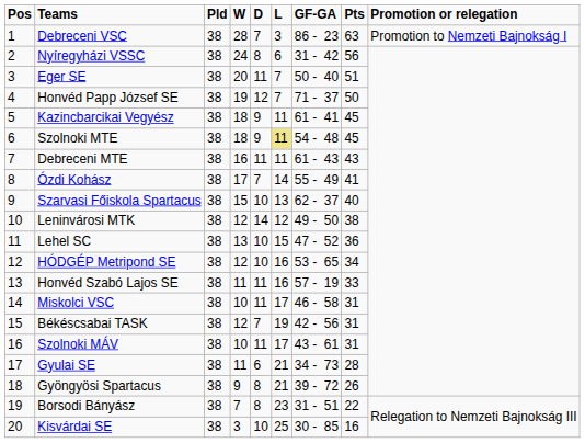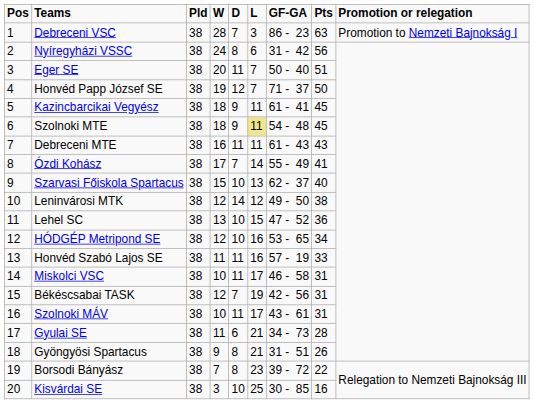 <table class="wikitable">
 <tr>
 <td><strong>Pos</strong></td>
 <td><strong>Teams</strong></td>
 <td><strong>Pld</strong></td>
 <td><strong>W</strong></td>
 <td><strong>D</strong></td>
 <td><strong>L</strong></td>
 <td><strong>GF-GA</strong></td>
 <td><strong>Pts</strong></td>
 <td><strong>Promotion or relegation</strong></td>
 </tr>
 <tr>
 <td>1</td>
 <td><a href='#'>Debreceni VSC</a></td>
 <td>38</td>
 <td>28</td>
 <td>7</td>
 <td>3</td>
 <td>86 -  23</td>
 <td>63</td>
 <td>Promotion to <a href='#'>Nemzeti Bajnokság I</a></td>
 </tr>
 <tr>
 <td>2</td>
 <td><a href='#'>Nyíregyházi VSSC</a></td>
 <td>38</td>
 <td>24</td>
 <td>8</td>
 <td>6</td>
 <td>31 -  42</td>
 <td>56</td>
 <td rowspan="17"></td>
 </tr>
 <tr>
 <td>3</td>
 <td><a href='#'>Eger SE</a></td>
 <td>38</td>
 <td>20</td>
 <td>11</td>
 <td>7</td>
 <td>50 -  40</td>
 <td>51</td>
 </tr>
 <tr>
 <td>4</td>
 <td>Honvéd Papp József SE</td>
 <td>38</td>
 <td>19</td>
 <td>12</td>
 <td>7</td>
 <td>71 -  37</td>
 <td>50</td>
 </tr>
 <tr>
 <td>5</td>
 <td><a href='#'>Kazincbarcikai Vegyész</a></td>
 <td>38</td>
 <td>18</td>
 <td>9</td>
 <td>11</td>
 <td>61 -  41</td>
 <td>45</td>
 </tr>
 <tr>
 <td>6</td>
 <td>Szolnoki MTE</td>
 <td>38</td>
 <td>18</td>
 <td>9</td>
 <td style="background: khaki;">11</td>
 <td>54 -  48</td>
 <td>45</td>
 </tr>
 <tr>
 <td>7</td>
 <td>Debreceni MTE</td>
 <td>38</td>
 <td>16</td>
 <td>11</td>
 <td>11</td>
 <td>61 -  43</td>
 <td>43</td>
 </tr>
 <tr>
 <td>8</td>
 <td><a href='#'>Ózdi Kohász</a></td>
 <td>38</td>
 <td>17</td>
 <td>7</td>
 <td>14</td>
 <td>55 -  49</td>
 <td>41</td>
 </tr>
 <tr>
 <td>9</td>
 <td><a href='#'>Szarvasi Főiskola Spartacus</a></td>
 <td>38</td>
 <td>15</td>
 <td>10</td>
 <td>13</td>
 <td>62 -  37</td>
 <td>40</td>
 </tr>
 <tr>
 <td>10</td>
 <td>Leninvárosi MTK</td>
 <td>38</td>
 <td>12</td>
 <td>14</td>
 <td>12</td>
 <td>49 -  50</td>
 <td>38</td>
 </tr>
 <tr>
 <td>11</td>
 <td>Lehel SC</td>
 <td>38</td>
 <td>13</td>
 <td>10</td>
 <td>15</td>
 <td>47 -  52</td>
 <td>36</td>
 </tr>
 <tr>
 <td>12</td>
 <td><a href='#'>HÓDGÉP Metripond SE</a></td>
 <td>38</td>
 <td>12</td>
 <td>10</td>
 <td>16</td>
 <td>53 -  65</td>
 <td>34</td>
 </tr>
 <tr>
 <td>13</td>
 <td>Honvéd Szabó Lajos SE</td>
 <td>38</td>
 <td>11</td>
 <td>11</td>
 <td>16</td>
 <td>57 -  19</td>
 <td>33</td>
 </tr>
 <tr>
 <td>14</td>
 <td><a href='#'>Miskolci VSC</a></td>
 <td>38</td>
 <td>10</td>
 <td>11</td>
 <td>17</td>
 <td>46 -  58</td>
 <td>31</td>
 </tr>
 <tr>
 <td>15</td>
 <td>Békéscsabai TASK</td>
 <td>38</td>
 <td>12</td>
 <td>7</td>
 <td>19</td>
 <td>42 -  56</td>
 <td>31</td>
 </tr>
 <tr>
 <td>16</td>
 <td><a href='#'>Szolnoki MÁV</a></td>
 <td>38</td>
 <td>10</td>
 <td>11</td>
 <td>17</td>
 <td>43 -  61</td>
 <td>31</td>
 </tr>
 <tr>
 <td>17</td>
 <td><a href='#'>Gyulai SE</a></td>
 <td>38</td>
 <td>11</td>
 <td>6</td>
 <td>21</td>
 <td>34 -  73</td>
 <td>28</td>
 </tr>
 <tr>
 <td>18</td>
 <td>Gyöngyösi Spartacus</td>
 <td>38</td>
 <td>9</td>
 <td>8</td>
 <td>21</td>
-<td>39 -  72</td>
+<td>31 -  51</td>
 <td>26</td>
 </tr>
 <tr>
 <td>19</td>
 <td>Borsodi Bányász</td>
 <td>38</td>
 <td>7</td>
 <td>8</td>
 <td>23</td>
-<td>31 -  51</td>
+<td>39 -  72</td>
 <td>22</td>
 <td rowspan="2">Relegation to Nemzeti Bajnokság III</td>
 </tr>
 <tr>
 <td>20</td>
 <td><a href='#'>Kisvárdai SE</a></td>
 <td>38</td>
 <td>3</td>
 <td>10</td>
 <td>25</td>
 <td>30 -  85</td>
 <td>16</td>
 </tr>
 </table>
